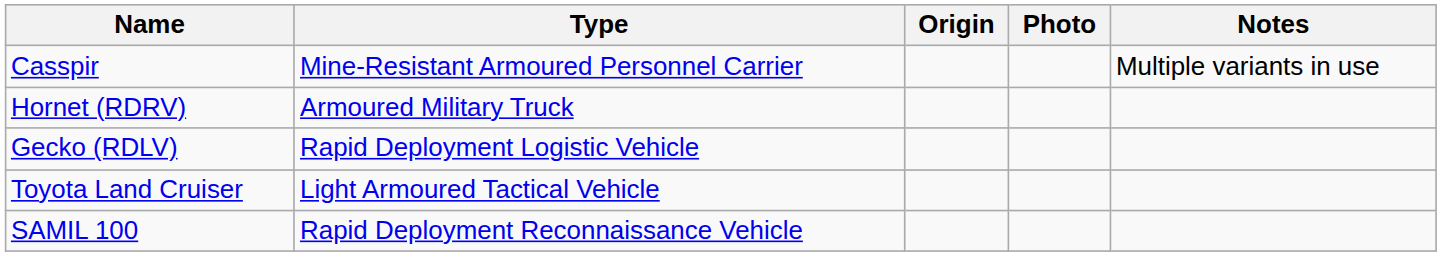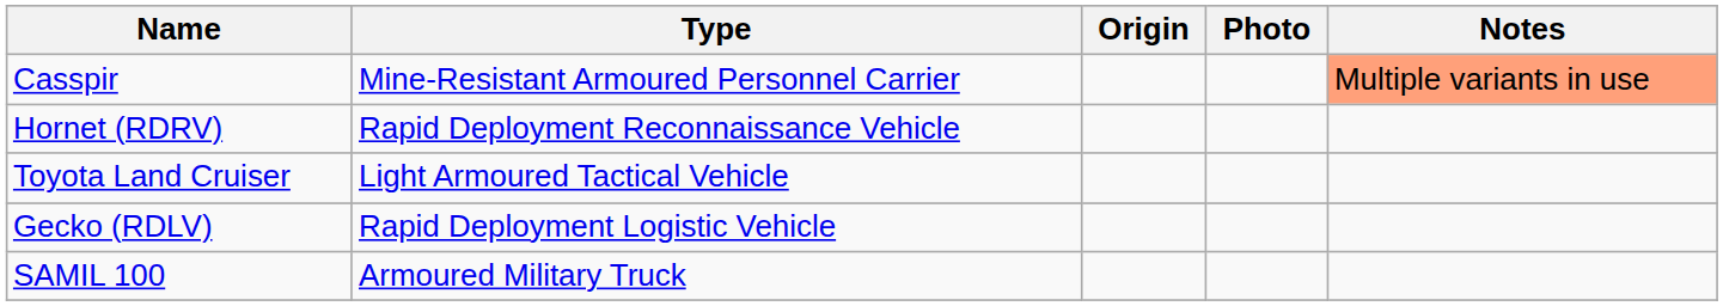 <table class="wikitable"  style="margin:auto; width:70%;">
 <tr>
 <th>Name</th>
 <th>Type</th>
 <th>Origin</th>
 <th>Photo</th>
 <th>Notes</th>
 </tr>
 <tr>
 <td><a href='#'>Casspir</a></td>
 <td><a href='#'>Mine-Resistant Armoured Personnel Carrier</a></td>
 <td></td>
 <td></td>
-<td>Multiple variants in use</td>
+<td style="background: lightsalmon;">Multiple variants in use</td>
 </tr>
 <tr>
 <td><a href='#'>Hornet (RDRV)</a></td>
-<td><a href='#'>Armoured Military Truck</a></td>
+<td><a href='#'>Rapid Deployment Reconnaissance Vehicle</a></td>
+<td></td>
+<td></td>
+<td></td>
+</tr>
+<tr>
+<td><a href='#'>Toyota Land Cruiser</a></td>
+<td><a href='#'>Light Armoured Tactical Vehicle</a></td>
 <td></td>
 <td></td>
 <td></td>
 </tr>
 <tr>
 <td><a href='#'>Gecko (RDLV)</a></td>
 <td><a href='#'>Rapid Deployment Logistic Vehicle</a></td>
 <td></td>
 <td></td>
 <td></td>
 </tr>
 <tr>
-<td><a href='#'>Toyota Land Cruiser</a></td>
-<td><a href='#'>Light Armoured Tactical Vehicle</a></td>
-<td></td>
-<td></td>
-<td></td>
-</tr>
-<tr>
 <td><a href='#'>SAMIL 100</a></td>
-<td><a href='#'>Rapid Deployment Reconnaissance Vehicle</a></td>
+<td><a href='#'>Armoured Military Truck</a></td>
 <td></td>
 <td></td>
 <td></td>
 </tr>
 </table>
